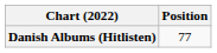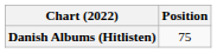 <table class="wikitable plainrowheaders" style="text-align:center">
 <tr>
 <th scope="col">Chart (2022)</th>
 <th scope="col">Position</th>
 </tr>
 <tr>
 <th scope="row">Danish Albums (Hitlisten)</th>
-<td>77</td>
+<td>75</td>
 </tr>
 </table>
